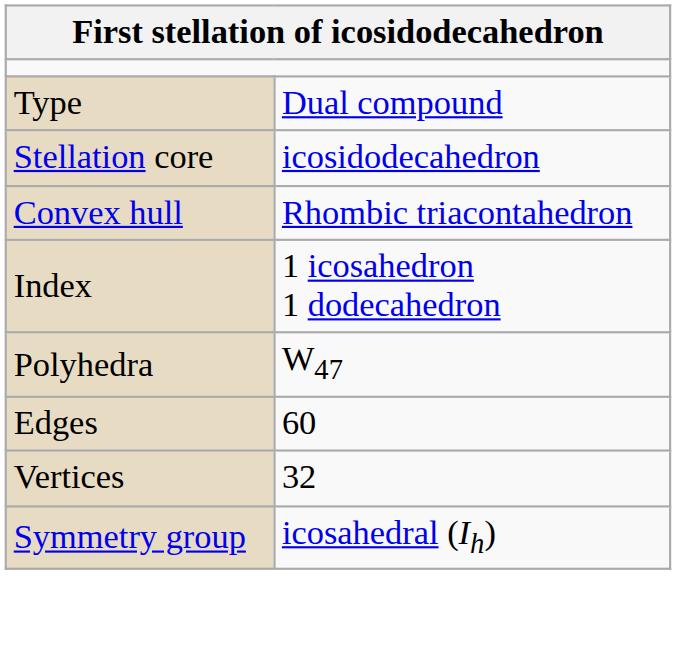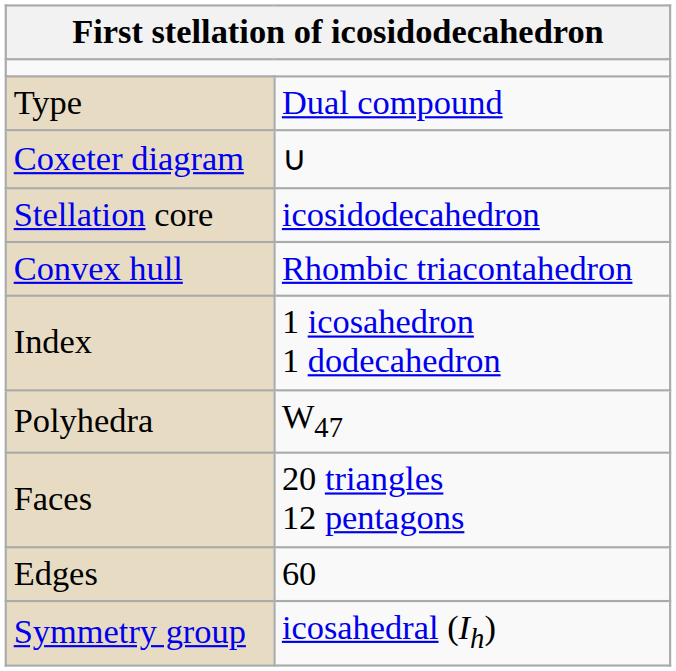 <table class="wikitable" style="float:right; margin-left:8px; width:310px">
 <tr>
 <th bgcolor=#e7dcc3 colspan=2>First stellation of icosidodecahedron</th>
 </tr>
 <tr>
 <td align=center colspan=2></td>
 </tr>
 <tr>
 <td bgcolor=#e7dcc3>Type</td>
 <td><a href='#'>Dual compound</a></td>
+</tr>
+<tr>
+<td bgcolor=#e7dcc3><a href='#'>Coxeter diagram</a></td>
+<td> ∪ </td>
 </tr>
 <tr>
 <td bgcolor=#e7dcc3><a href='#'>Stellation</a> core</td>
 <td><a href='#'>icosidodecahedron</a></td>
 </tr>
 <tr>
 <td bgcolor=#e7dcc3><a href='#'>Convex hull</a></td>
 <td><a href='#'>Rhombic triacontahedron</a></td>
 </tr>
 <tr>
 <td bgcolor=#e7dcc3>Index</td>
 <td>1 <a href='#'>icosahedron</a><br>1 <a href='#'>dodecahedron</a></td>
 </tr>
 <tr>
 <td bgcolor=#e7dcc3>Polyhedra</td>
 <td>W<sub>47</sub></td>
 </tr>
 <tr>
+<td bgcolor=#e7dcc3>Faces</td>
+<td>20 <a href='#'>triangles</a><br>12 <a href='#'>pentagons</a></td>
+</tr>
+<tr>
 <td bgcolor=#e7dcc3>Edges</td>
 <td>60</td>
-</tr>
-<tr>
-<td bgcolor=#e7dcc3>Vertices</td>
-<td>32</td>
 </tr>
 <tr>
 <td bgcolor=#e7dcc3><a href='#'>Symmetry group</a></td>
 <td><a href='#'>icosahedral</a> (<em>I</em><sub><em>h</em></sub>)</td>
 </tr>
 </table>
